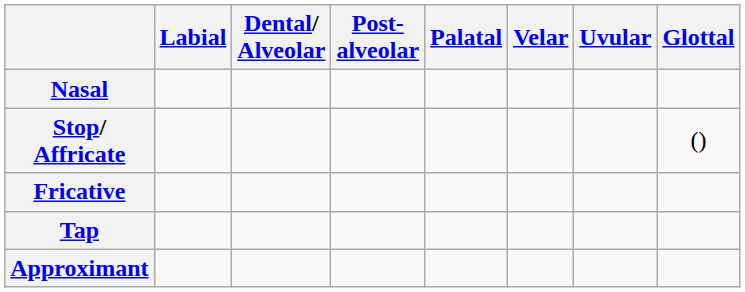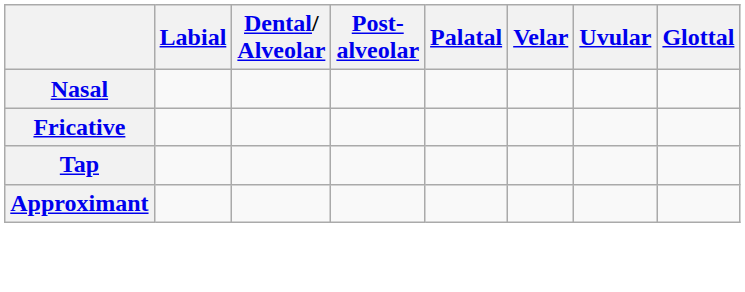 <table class="wikitable" style="text-align:center">
 <tr>
 <th></th>
 <th><a href='#'>Labial</a></th>
 <th><a href='#'>Dental</a>/<br><a href='#'>Alveolar</a></th>
 <th><a href='#'>Post-<br>alveolar</a></th>
 <th><a href='#'>Palatal</a></th>
 <th><a href='#'>Velar</a></th>
 <th><a href='#'>Uvular</a></th>
 <th><a href='#'>Glottal</a></th>
 </tr>
 <tr>
 <th><a href='#'>Nasal</a></th>
 <td></td>
 <td></td>
 <td></td>
 <td></td>
 <td></td>
 <td></td>
 <td></td>
-</tr>
-<tr>
-<th><a href='#'>Stop</a>/<br><a href='#'>Affricate</a></th>
-<td> </td>
-<td> </td>
-<td> </td>
-<td></td>
-<td> </td>
-<td></td>
-<td>()</td>
 </tr>
 <tr>
 <th><a href='#'>Fricative</a></th>
 <td></td>
 <td> </td>
 <td> </td>
 <td></td>
 <td> </td>
 <td></td>
 <td></td>
 </tr>
 <tr>
 <th><a href='#'>Tap</a></th>
 <td></td>
 <td></td>
 <td></td>
 <td></td>
 <td></td>
 <td></td>
 <td></td>
 </tr>
 <tr>
 <th><a href='#'>Approximant</a></th>
 <td></td>
 <td></td>
 <td></td>
 <td></td>
 <td></td>
 <td></td>
 <td></td>
 </tr>
 </table>
